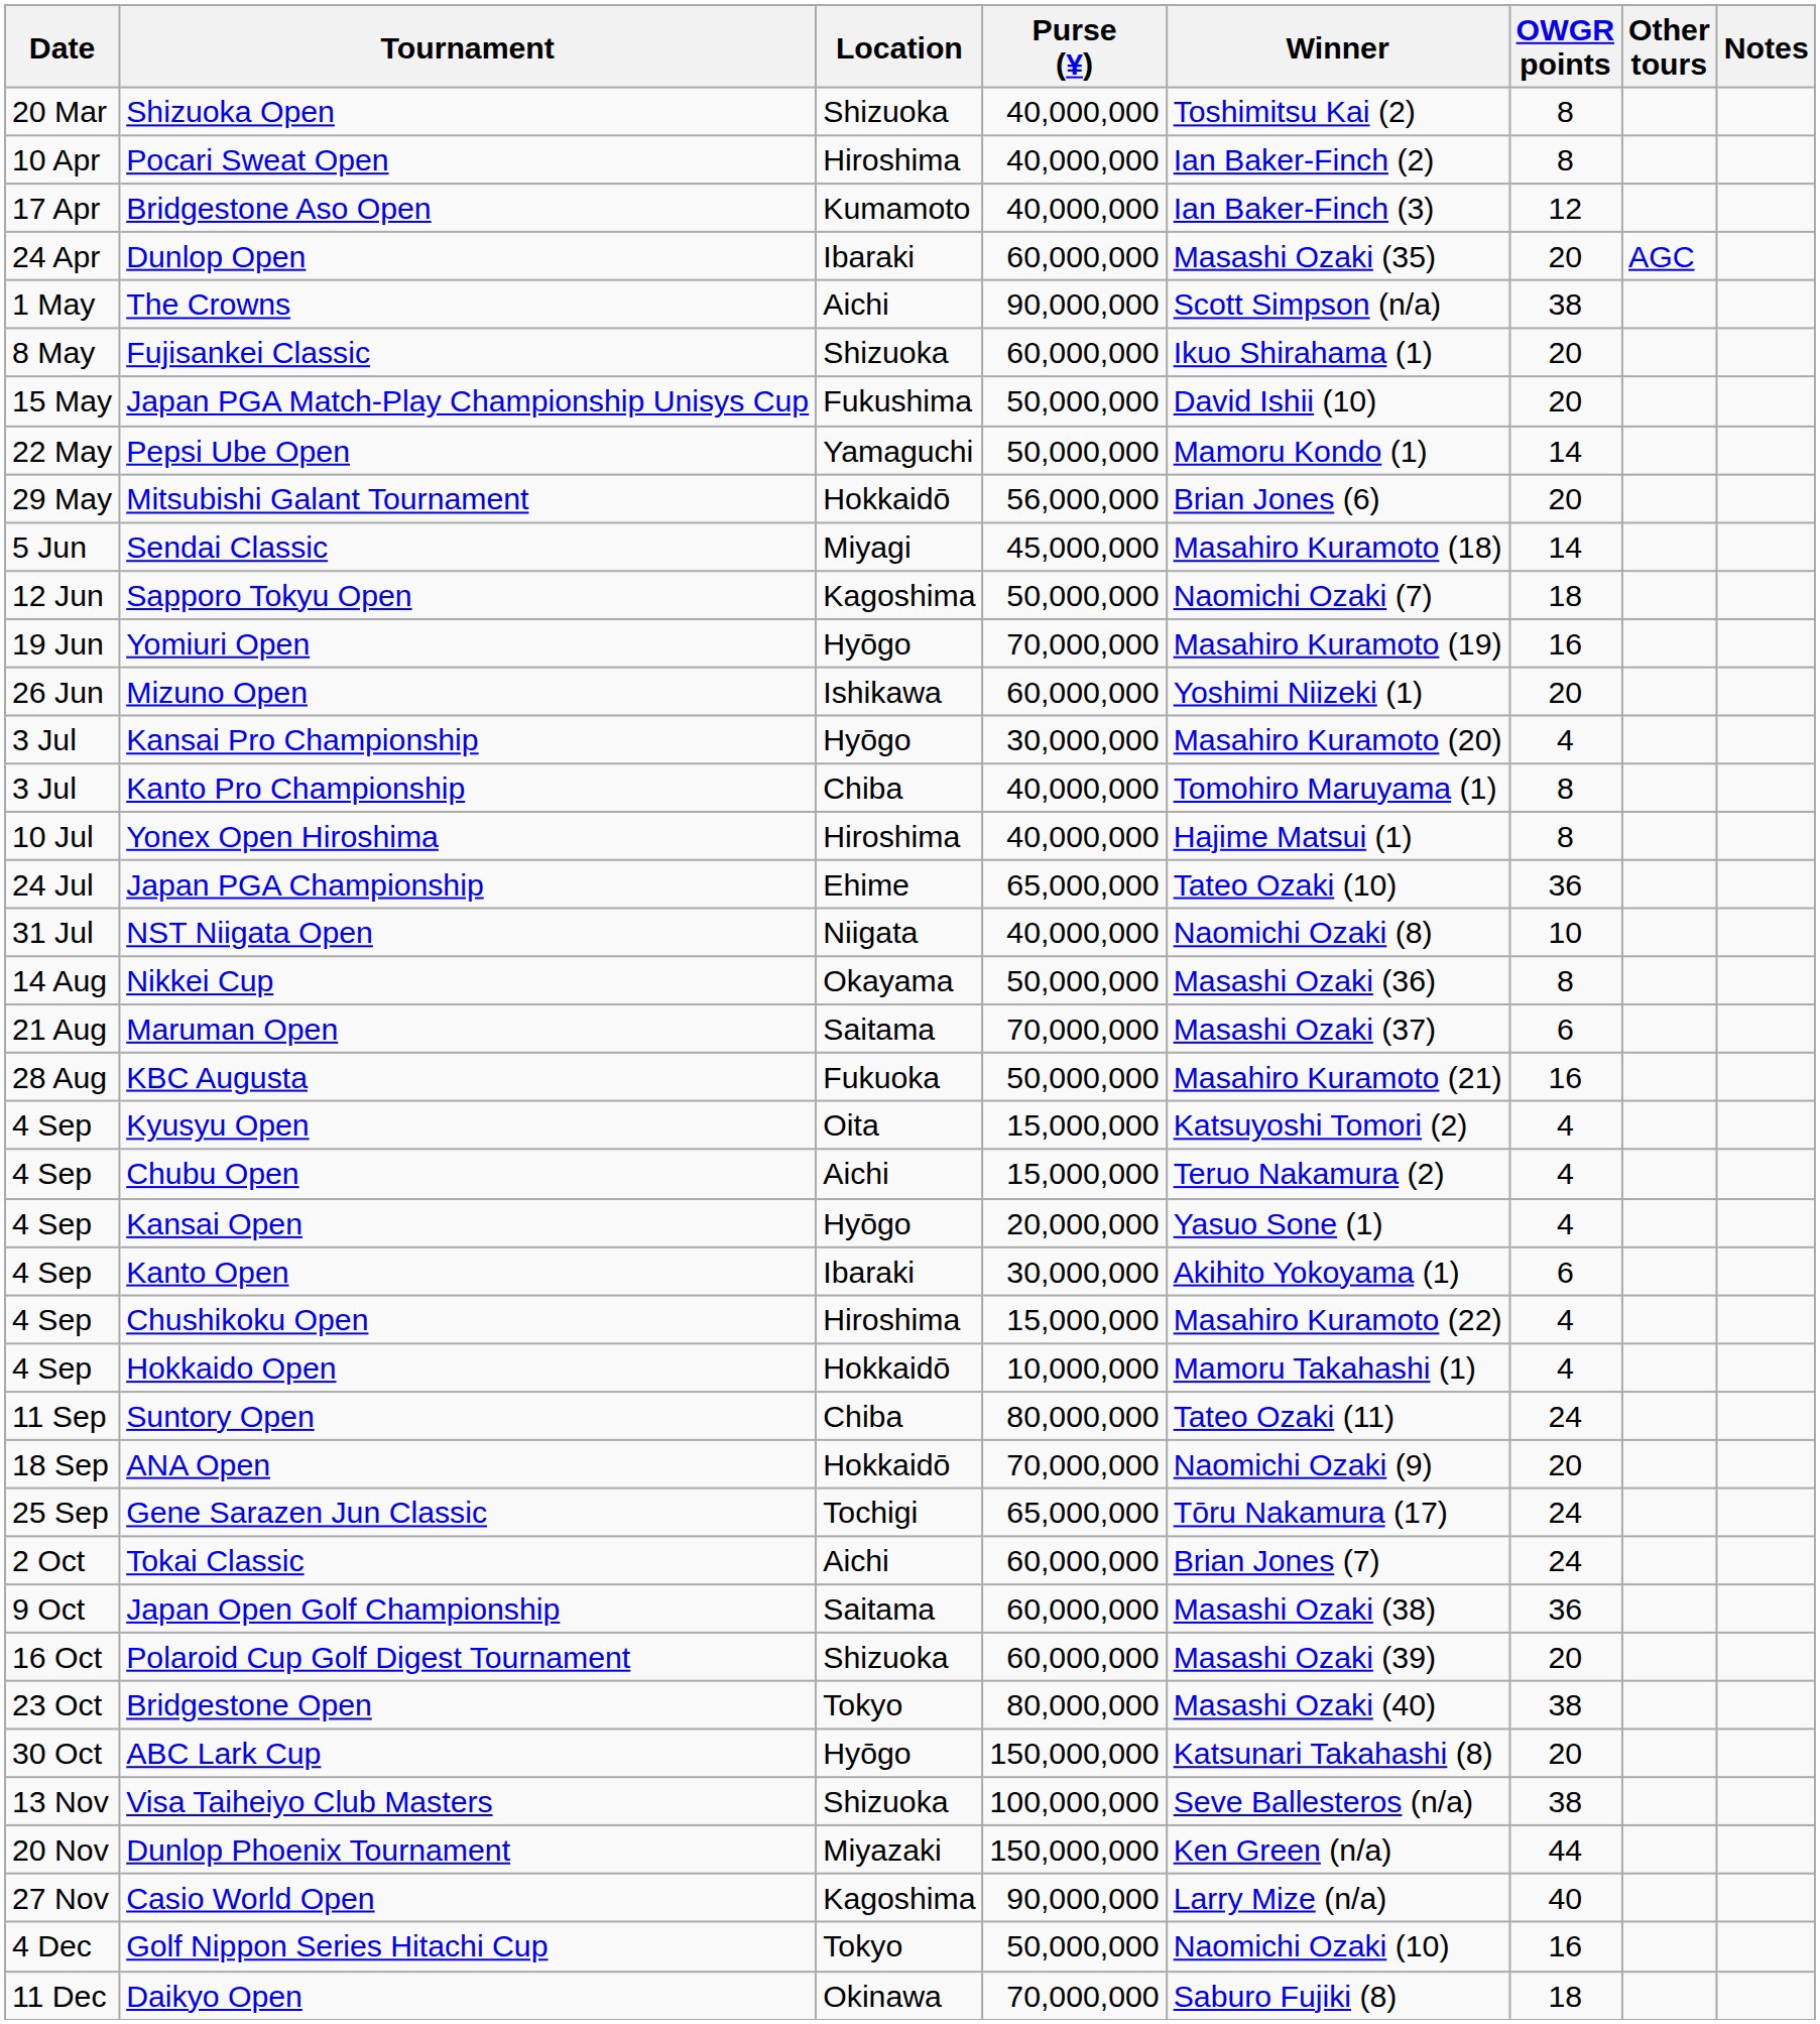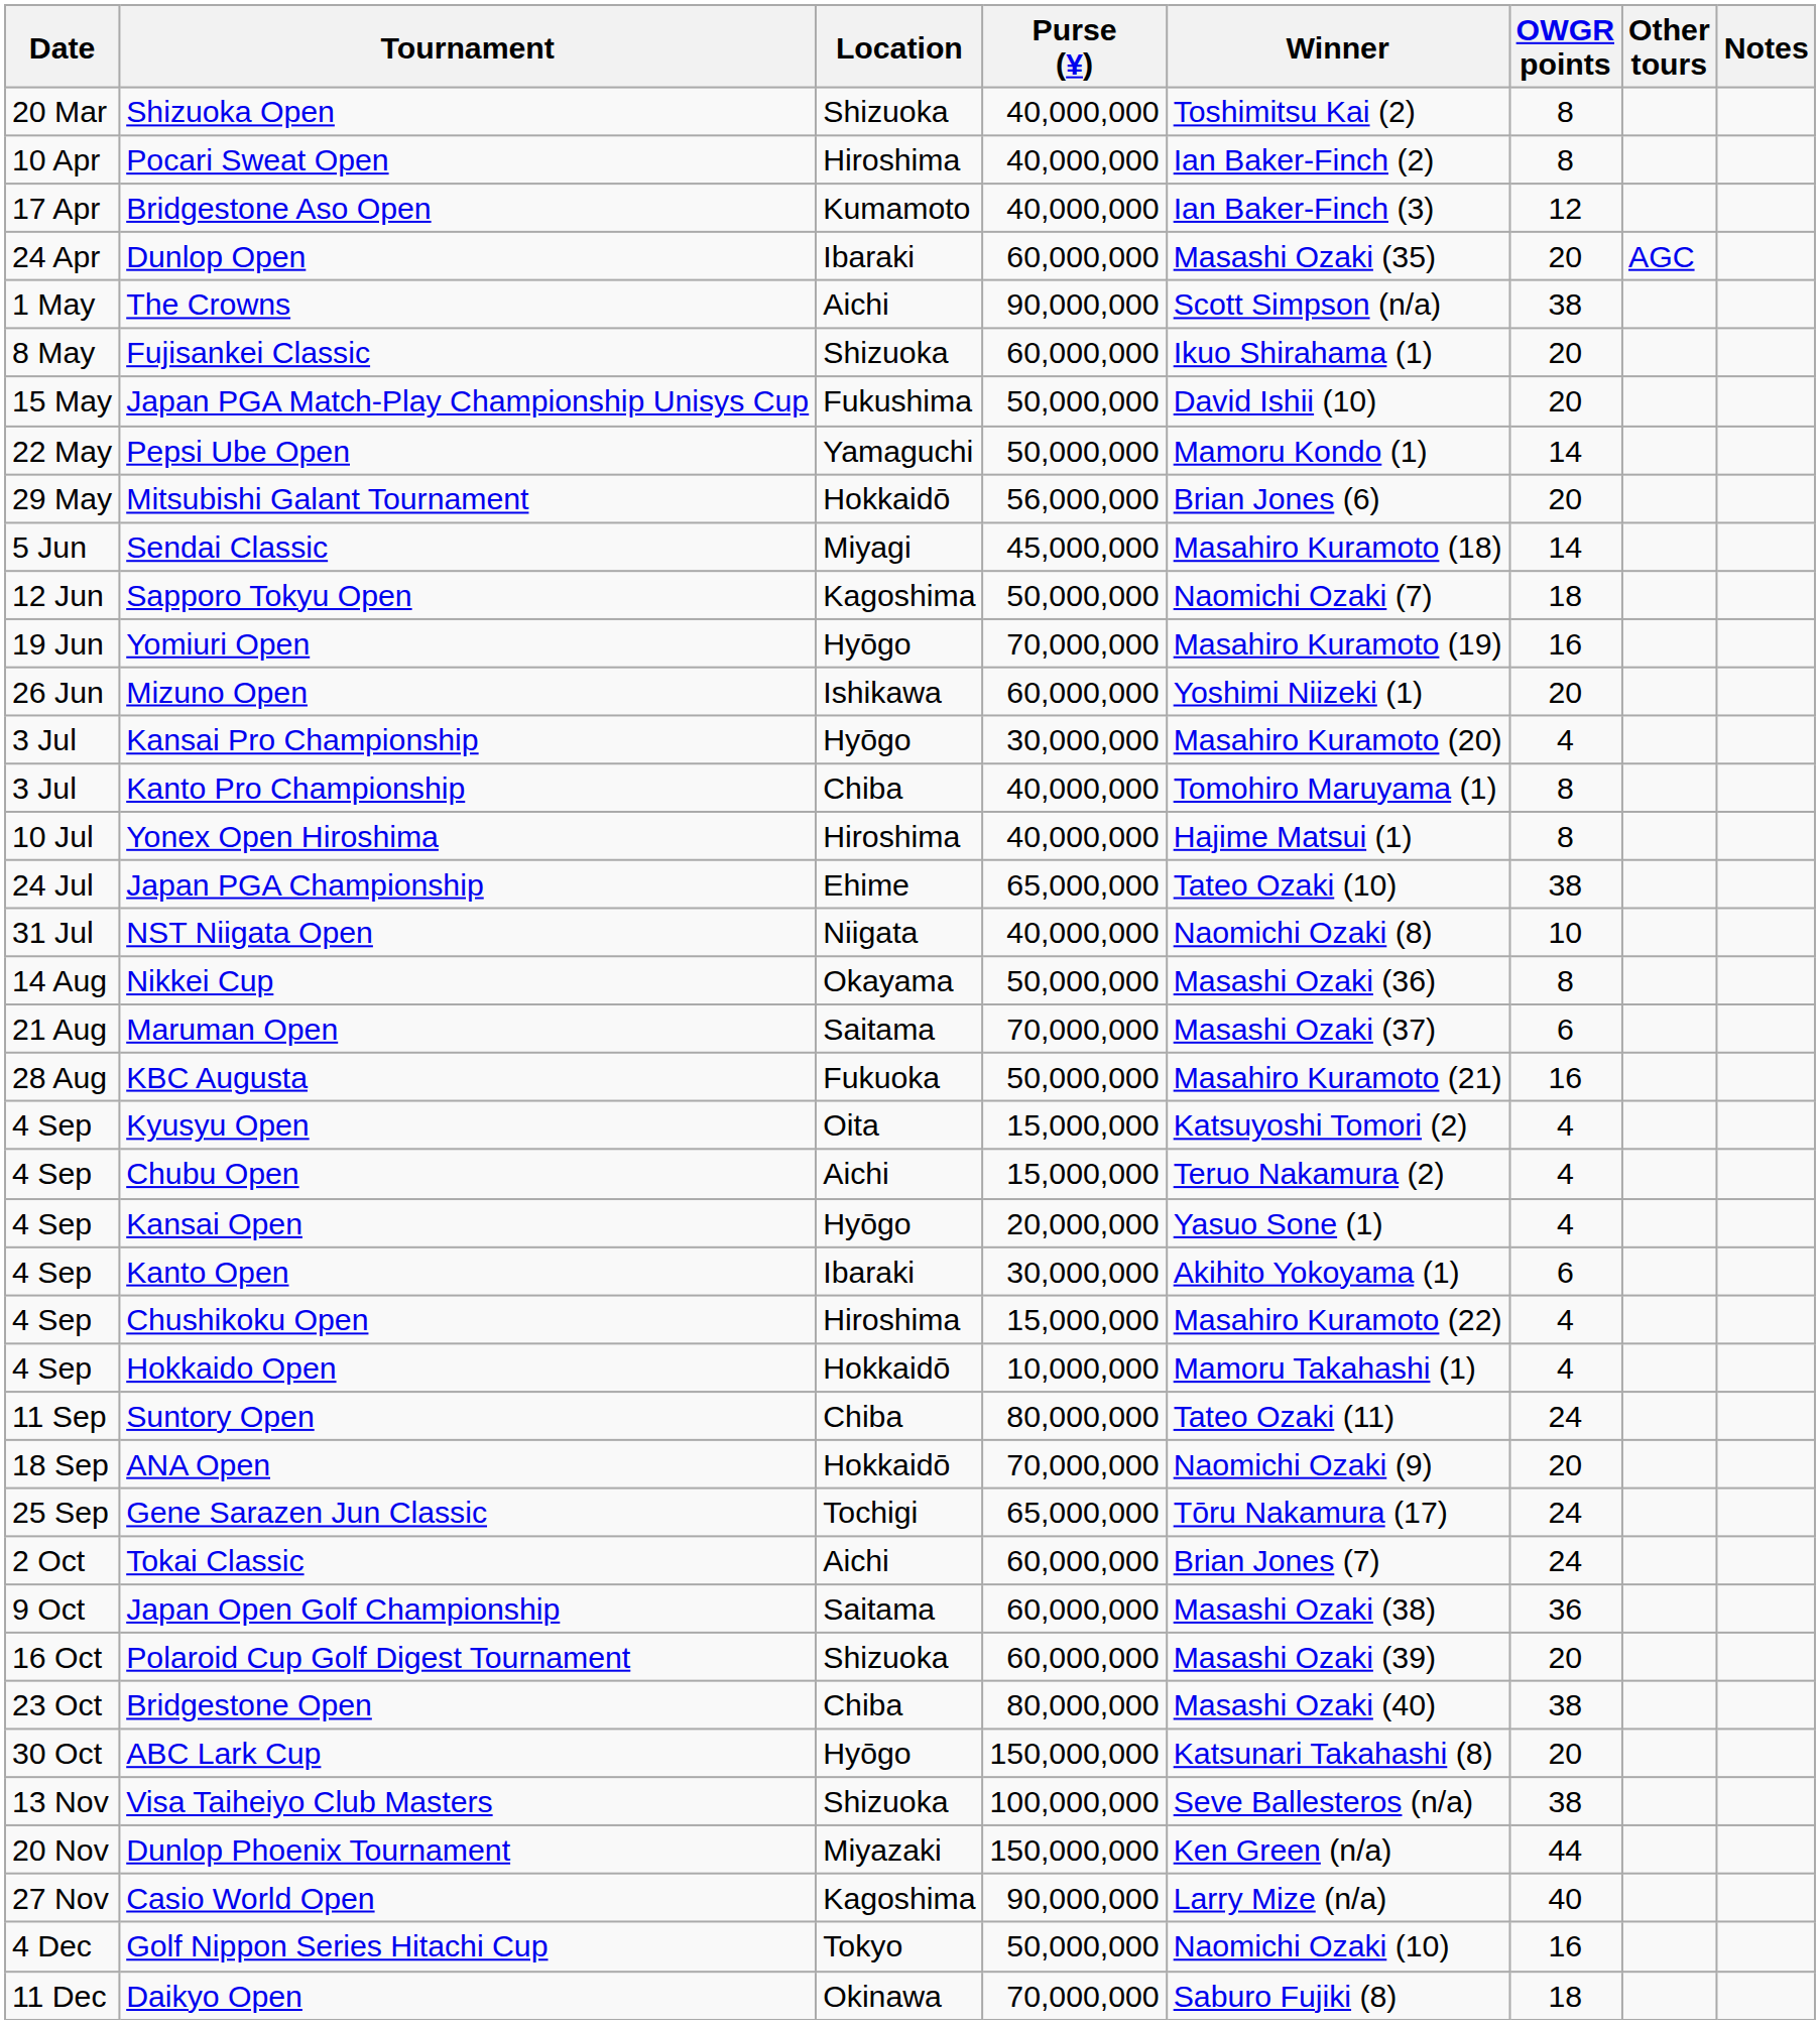 <table class="wikitable" style="font-size:95%">
 <tr>
 <th>Date</th>
 <th>Tournament</th>
 <th>Location</th>
 <th>Purse<br>(<a href='#'>¥</a>)</th>
 <th>Winner</th>
 <th><a href='#'>OWGR</a><br>points</th>
 <th>Other<br>tours</th>
 <th>Notes</th>
 </tr>
 <tr>
 <td>20 Mar</td>
 <td><a href='#'>Shizuoka Open</a></td>
 <td>Shizuoka</td>
 <td align=right>40,000,000</td>
 <td> <a href='#'>Toshimitsu Kai</a> (2)</td>
 <td align=center>8</td>
 <td></td>
 <td></td>
 </tr>
 <tr>
 <td>10 Apr</td>
 <td><a href='#'>Pocari Sweat Open</a></td>
 <td>Hiroshima</td>
 <td align=right>40,000,000</td>
 <td> <a href='#'>Ian Baker-Finch</a> (2)</td>
 <td align=center>8</td>
 <td></td>
 <td></td>
 </tr>
 <tr>
 <td>17 Apr</td>
 <td><a href='#'>Bridgestone Aso Open</a></td>
 <td>Kumamoto</td>
 <td align=right>40,000,000</td>
 <td> <a href='#'>Ian Baker-Finch</a> (3)</td>
 <td align=center>12</td>
 <td></td>
 <td></td>
 </tr>
 <tr>
 <td>24 Apr</td>
 <td><a href='#'>Dunlop Open</a></td>
 <td>Ibaraki</td>
 <td align=right>60,000,000</td>
 <td> <a href='#'>Masashi Ozaki</a> (35)</td>
 <td align=center>20</td>
 <td><a href='#'>AGC</a></td>
 <td></td>
 </tr>
 <tr>
 <td>1 May</td>
 <td><a href='#'>The Crowns</a></td>
 <td>Aichi</td>
 <td align=right>90,000,000</td>
 <td> <a href='#'>Scott Simpson</a> (n/a)</td>
 <td align=center>38</td>
 <td></td>
 <td></td>
 </tr>
 <tr>
 <td>8 May</td>
 <td><a href='#'>Fujisankei Classic</a></td>
 <td>Shizuoka</td>
 <td align=right>60,000,000</td>
 <td> <a href='#'>Ikuo Shirahama</a> (1)</td>
 <td align=center>20</td>
 <td></td>
 <td></td>
 </tr>
 <tr>
 <td>15 May</td>
 <td><a href='#'>Japan PGA Match-Play Championship Unisys Cup</a></td>
 <td>Fukushima</td>
 <td align=right>50,000,000</td>
 <td> <a href='#'>David Ishii</a> (10)</td>
 <td align=center>20</td>
 <td></td>
 <td></td>
 </tr>
 <tr>
 <td>22 May</td>
 <td><a href='#'>Pepsi Ube Open</a></td>
 <td>Yamaguchi</td>
 <td align=right>50,000,000</td>
 <td> <a href='#'>Mamoru Kondo</a> (1)</td>
 <td align=center>14</td>
 <td></td>
 <td></td>
 </tr>
 <tr>
 <td>29 May</td>
 <td><a href='#'>Mitsubishi Galant Tournament</a></td>
 <td>Hokkaidō</td>
 <td align=right>56,000,000</td>
 <td> <a href='#'>Brian Jones</a> (6)</td>
 <td align=center>20</td>
 <td></td>
 <td></td>
 </tr>
 <tr>
 <td>5 Jun</td>
 <td><a href='#'>Sendai Classic</a></td>
 <td>Miyagi</td>
 <td align=right>45,000,000</td>
 <td> <a href='#'>Masahiro Kuramoto</a> (18)</td>
 <td align=center>14</td>
 <td></td>
 <td></td>
 </tr>
 <tr>
 <td>12 Jun</td>
 <td><a href='#'>Sapporo Tokyu Open</a></td>
 <td>Kagoshima</td>
 <td align=right>50,000,000</td>
 <td> <a href='#'>Naomichi Ozaki</a> (7)</td>
 <td align=center>18</td>
 <td></td>
 <td></td>
 </tr>
 <tr>
 <td>19 Jun</td>
 <td><a href='#'>Yomiuri Open</a></td>
 <td>Hyōgo</td>
 <td align=right>70,000,000</td>
 <td> <a href='#'>Masahiro Kuramoto</a> (19)</td>
 <td align=center>16</td>
 <td></td>
 <td></td>
 </tr>
 <tr>
 <td>26 Jun</td>
 <td><a href='#'>Mizuno Open</a></td>
 <td>Ishikawa</td>
 <td align=right>60,000,000</td>
 <td> <a href='#'>Yoshimi Niizeki</a> (1)</td>
 <td align=center>20</td>
 <td></td>
 <td></td>
 </tr>
 <tr>
 <td>3 Jul</td>
 <td><a href='#'>Kansai Pro Championship</a></td>
 <td>Hyōgo</td>
 <td align=right>30,000,000</td>
 <td> <a href='#'>Masahiro Kuramoto</a> (20)</td>
 <td align=center>4</td>
 <td></td>
 <td></td>
 </tr>
 <tr>
 <td>3 Jul</td>
 <td><a href='#'>Kanto Pro Championship</a></td>
 <td>Chiba</td>
 <td align=right>40,000,000</td>
 <td> <a href='#'>Tomohiro Maruyama</a> (1)</td>
 <td align=center>8</td>
 <td></td>
 <td></td>
 </tr>
 <tr>
 <td>10 Jul</td>
 <td><a href='#'>Yonex Open Hiroshima</a></td>
 <td>Hiroshima</td>
 <td align=right>40,000,000</td>
 <td> <a href='#'>Hajime Matsui</a> (1)</td>
 <td align=center>8</td>
 <td></td>
 <td></td>
 </tr>
 <tr>
 <td>24 Jul</td>
 <td><a href='#'>Japan PGA Championship</a></td>
 <td>Ehime</td>
 <td align=right>65,000,000</td>
 <td> <a href='#'>Tateo Ozaki</a> (10)</td>
-<td align=center>36</td>
+<td align=center>38</td>
 <td></td>
 <td></td>
 </tr>
 <tr>
 <td>31 Jul</td>
 <td><a href='#'>NST Niigata Open</a></td>
 <td>Niigata</td>
 <td align=right>40,000,000</td>
 <td> <a href='#'>Naomichi Ozaki</a> (8)</td>
 <td align=center>10</td>
 <td></td>
 <td></td>
 </tr>
 <tr>
 <td>14 Aug</td>
 <td><a href='#'>Nikkei Cup</a></td>
 <td>Okayama</td>
 <td align=right>50,000,000</td>
 <td> <a href='#'>Masashi Ozaki</a> (36)</td>
 <td align=center>8</td>
 <td></td>
 <td></td>
 </tr>
 <tr>
 <td>21 Aug</td>
 <td><a href='#'>Maruman Open</a></td>
 <td>Saitama</td>
 <td align=right>70,000,000</td>
 <td> <a href='#'>Masashi Ozaki</a> (37)</td>
 <td align=center>6</td>
 <td></td>
 <td></td>
 </tr>
 <tr>
 <td>28 Aug</td>
 <td><a href='#'>KBC Augusta</a></td>
 <td>Fukuoka</td>
 <td align=right>50,000,000</td>
 <td> <a href='#'>Masahiro Kuramoto</a> (21)</td>
 <td align=center>16</td>
 <td></td>
 <td></td>
 </tr>
 <tr>
 <td>4 Sep</td>
 <td><a href='#'>Kyusyu Open</a></td>
 <td>Oita</td>
 <td align=right>15,000,000</td>
 <td> <a href='#'>Katsuyoshi Tomori</a> (2)</td>
 <td align=center>4</td>
 <td></td>
 <td></td>
 </tr>
 <tr>
 <td>4 Sep</td>
 <td><a href='#'>Chubu Open</a></td>
 <td>Aichi</td>
 <td align=right>15,000,000</td>
 <td> <a href='#'>Teruo Nakamura</a> (2)</td>
 <td align=center>4</td>
 <td></td>
 <td></td>
 </tr>
 <tr>
 <td>4 Sep</td>
 <td><a href='#'>Kansai Open</a></td>
 <td>Hyōgo</td>
 <td align=right>20,000,000</td>
 <td> <a href='#'>Yasuo Sone</a> (1)</td>
 <td align=center>4</td>
 <td></td>
 <td></td>
 </tr>
 <tr>
 <td>4 Sep</td>
 <td><a href='#'>Kanto Open</a></td>
 <td>Ibaraki</td>
 <td align=right>30,000,000</td>
 <td> <a href='#'>Akihito Yokoyama</a> (1)</td>
 <td align=center>6</td>
 <td></td>
 <td></td>
 </tr>
 <tr>
 <td>4 Sep</td>
 <td><a href='#'>Chushikoku Open</a></td>
 <td>Hiroshima</td>
 <td align=right>15,000,000</td>
 <td> <a href='#'>Masahiro Kuramoto</a> (22)</td>
 <td align=center>4</td>
 <td></td>
 <td></td>
 </tr>
 <tr>
 <td>4 Sep</td>
 <td><a href='#'>Hokkaido Open</a></td>
 <td>Hokkaidō</td>
 <td align=right>10,000,000</td>
 <td> <a href='#'>Mamoru Takahashi</a> (1)</td>
 <td align=center>4</td>
 <td></td>
 <td></td>
 </tr>
 <tr>
 <td>11 Sep</td>
 <td><a href='#'>Suntory Open</a></td>
 <td>Chiba</td>
 <td align=right>80,000,000</td>
 <td> <a href='#'>Tateo Ozaki</a> (11)</td>
 <td align=center>24</td>
 <td></td>
 <td></td>
 </tr>
 <tr>
 <td>18 Sep</td>
 <td><a href='#'>ANA Open</a></td>
 <td>Hokkaidō</td>
 <td align=right>70,000,000</td>
 <td> <a href='#'>Naomichi Ozaki</a> (9)</td>
 <td align=center>20</td>
 <td></td>
 <td></td>
 </tr>
 <tr>
 <td>25 Sep</td>
 <td><a href='#'>Gene Sarazen Jun Classic</a></td>
 <td>Tochigi</td>
 <td align=right>65,000,000</td>
 <td> <a href='#'>Tōru Nakamura</a> (17)</td>
 <td align=center>24</td>
 <td></td>
 <td></td>
 </tr>
 <tr>
 <td>2 Oct</td>
 <td><a href='#'>Tokai Classic</a></td>
 <td>Aichi</td>
 <td align=right>60,000,000</td>
 <td> <a href='#'>Brian Jones</a> (7)</td>
 <td align=center>24</td>
 <td></td>
 <td></td>
 </tr>
 <tr>
 <td>9 Oct</td>
 <td><a href='#'>Japan Open Golf Championship</a></td>
 <td>Saitama</td>
 <td align=right>60,000,000</td>
 <td> <a href='#'>Masashi Ozaki</a> (38)</td>
 <td align=center>36</td>
 <td></td>
 <td></td>
 </tr>
 <tr>
 <td>16 Oct</td>
 <td><a href='#'>Polaroid Cup Golf Digest Tournament</a></td>
 <td>Shizuoka</td>
 <td align=right>60,000,000</td>
 <td> <a href='#'>Masashi Ozaki</a> (39)</td>
 <td align=center>20</td>
 <td></td>
 <td></td>
 </tr>
 <tr>
 <td>23 Oct</td>
 <td><a href='#'>Bridgestone Open</a></td>
-<td>Tokyo</td>
+<td>Chiba</td>
 <td align=right>80,000,000</td>
 <td> <a href='#'>Masashi Ozaki</a> (40)</td>
 <td align=center>38</td>
 <td></td>
 <td></td>
 </tr>
 <tr>
 <td>30 Oct</td>
 <td><a href='#'>ABC Lark Cup</a></td>
 <td>Hyōgo</td>
 <td align=right>150,000,000</td>
 <td> <a href='#'>Katsunari Takahashi</a> (8)</td>
 <td align=center>20</td>
 <td></td>
 <td></td>
 </tr>
 <tr>
 <td>13 Nov</td>
 <td><a href='#'>Visa Taiheiyo Club Masters</a></td>
 <td>Shizuoka</td>
 <td align=right>100,000,000</td>
 <td> <a href='#'>Seve Ballesteros</a> (n/a)</td>
 <td align=center>38</td>
 <td></td>
 <td></td>
 </tr>
 <tr>
 <td>20 Nov</td>
 <td><a href='#'>Dunlop Phoenix Tournament</a></td>
 <td>Miyazaki</td>
 <td align=right>150,000,000</td>
 <td> <a href='#'>Ken Green</a> (n/a)</td>
 <td align=center>44</td>
 <td></td>
 <td></td>
 </tr>
 <tr>
 <td>27 Nov</td>
 <td><a href='#'>Casio World Open</a></td>
 <td>Kagoshima</td>
 <td align=right>90,000,000</td>
 <td> <a href='#'>Larry Mize</a> (n/a)</td>
 <td align=center>40</td>
 <td></td>
 <td></td>
 </tr>
 <tr>
 <td>4 Dec</td>
 <td><a href='#'>Golf Nippon Series Hitachi Cup</a></td>
 <td>Tokyo</td>
 <td align=right>50,000,000</td>
 <td> <a href='#'>Naomichi Ozaki</a> (10)</td>
 <td align=center>16</td>
 <td></td>
 <td></td>
 </tr>
 <tr>
 <td>11 Dec</td>
 <td><a href='#'>Daikyo Open</a></td>
 <td>Okinawa</td>
 <td align=right>70,000,000</td>
 <td> <a href='#'>Saburo Fujiki</a> (8)</td>
 <td align=center>18</td>
 <td></td>
 <td></td>
 </tr>
 </table>
